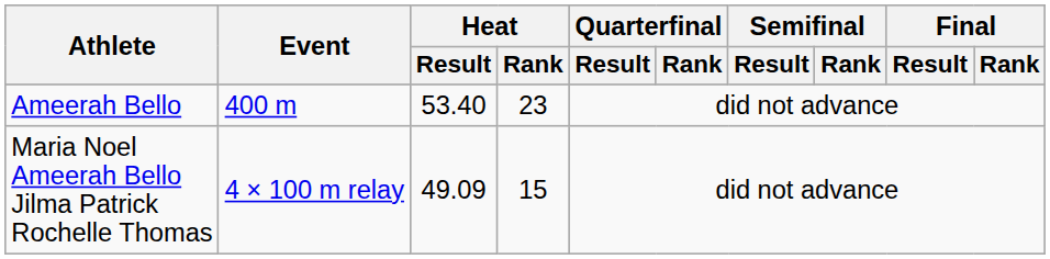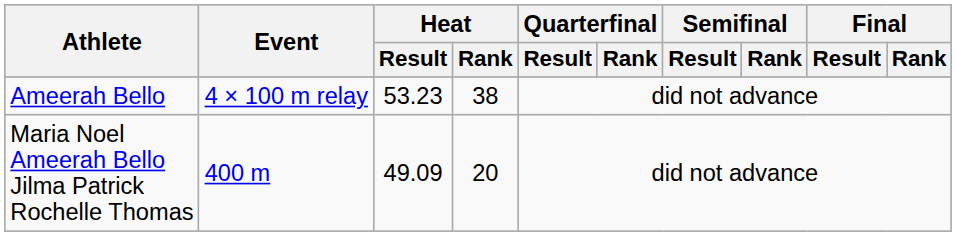 <table class=wikitable style="font-size:90%">
 <tr>
 <th rowspan="2">Athlete</th>
 <th rowspan="2">Event</th>
 <th colspan="2">Heat</th>
 <th colspan="2">Quarterfinal</th>
 <th colspan="2">Semifinal</th>
 <th colspan="2">Final</th>
 </tr>
 <tr style="font-size:95%">
 <th>Result</th>
 <th>Rank</th>
 <th>Result</th>
 <th>Rank</th>
 <th>Result</th>
 <th>Rank</th>
 <th>Result</th>
 <th>Rank</th>
 </tr>
 <tr align=center>
 <td align=left><a href='#'>Ameerah Bello</a></td>
-<td align=left><a href='#'>400 m</a></td>
-<td>53.40</td>
-<td>23</td>
+<td align=left><a href='#'>4 × 100 m relay</a></td>
+<td>53.23</td>
+<td>38</td>
 <td colspan=6>did not advance</td>
 </tr>
 <tr align=center>
 <td align=left>Maria Noel<br><a href='#'>Ameerah Bello</a><br>Jilma Patrick<br>Rochelle Thomas</td>
-<td align=left><a href='#'>4 × 100 m relay</a></td>
+<td align=left><a href='#'>400 m</a></td>
 <td>49.09</td>
-<td>15</td>
+<td>20</td>
 <td colspan=6>did not advance</td>
 </tr>
 </table>
